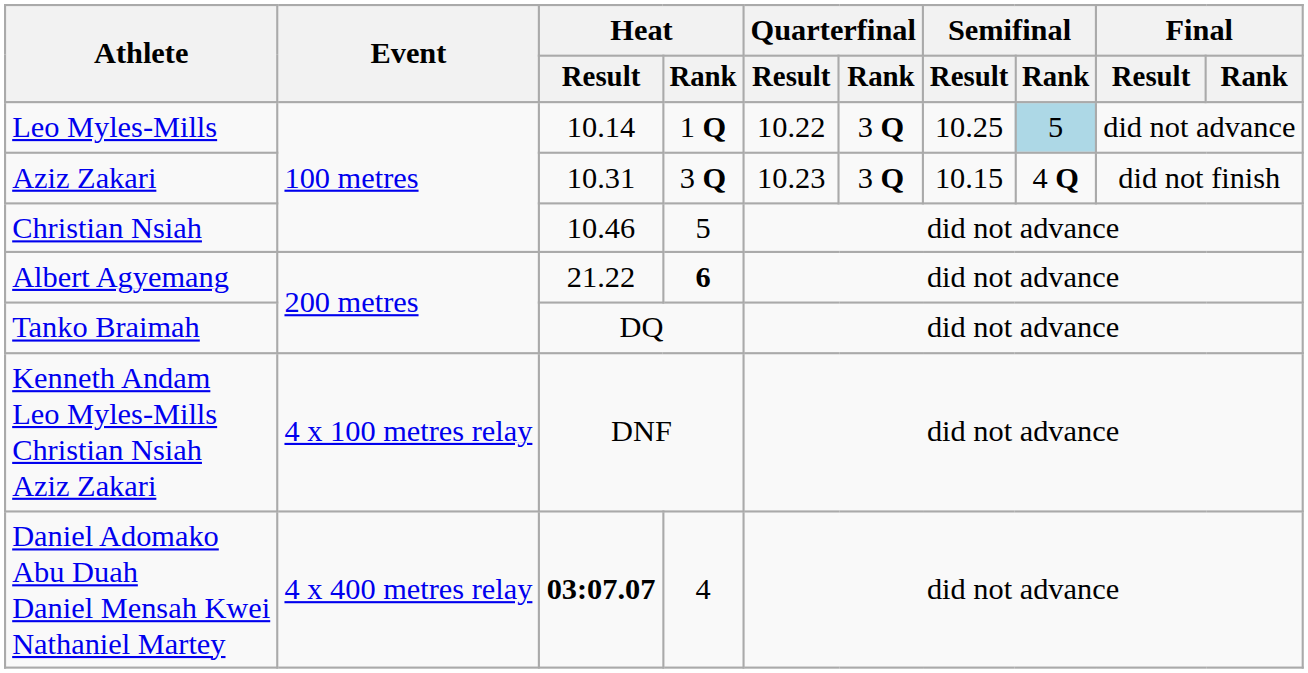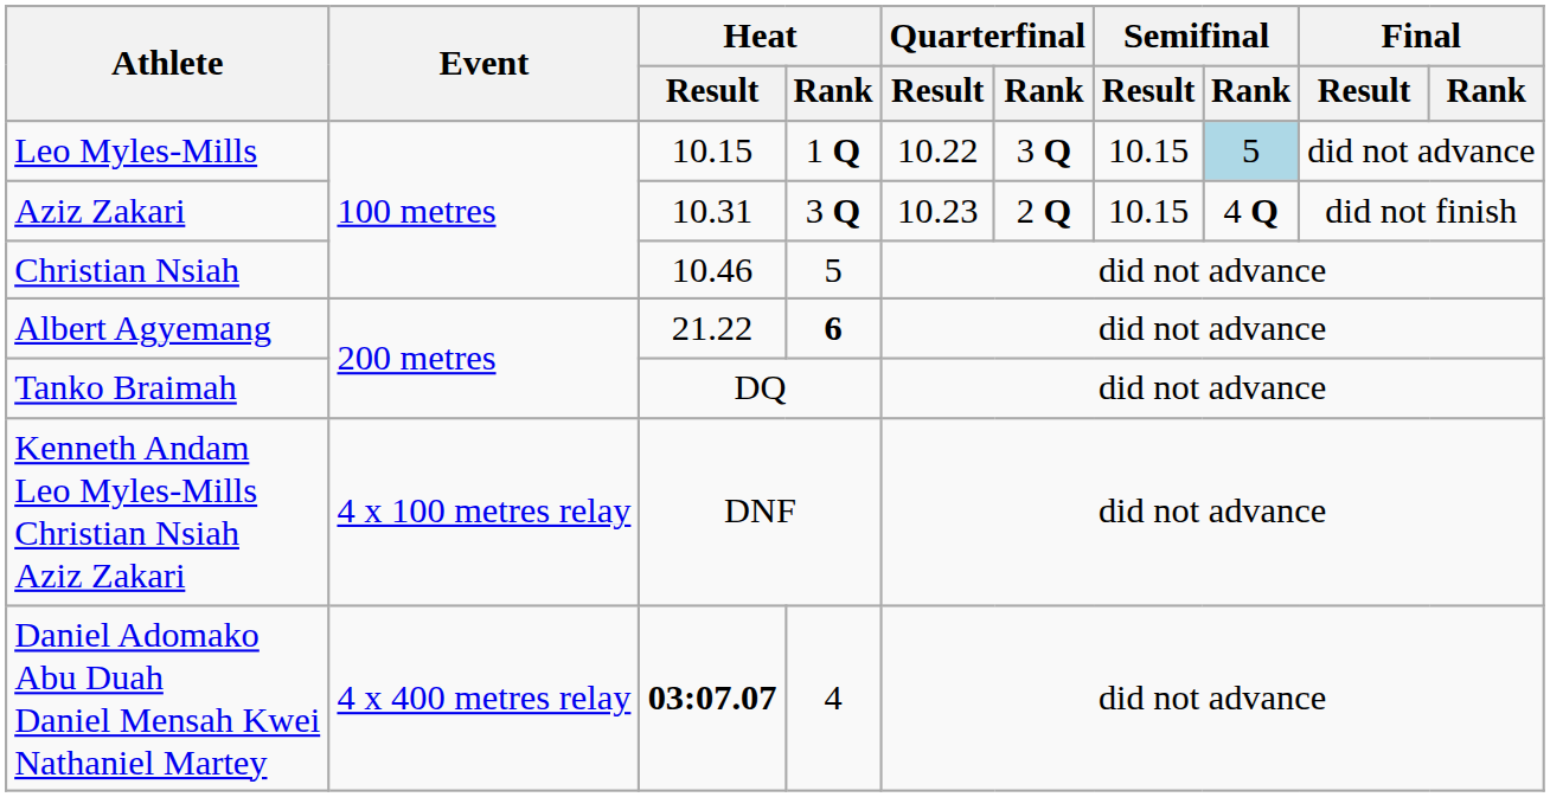 <table class="wikitable" style="font-size:90%">
 <tr>
 <th rowspan="2">Athlete</th>
 <th rowspan="2">Event</th>
 <th colspan="2">Heat</th>
 <th colspan="2">Quarterfinal</th>
 <th colspan="2">Semifinal</th>
 <th colspan="2">Final</th>
 </tr>
 <tr style="font-size:95%">
 <th>Result</th>
 <th>Rank</th>
 <th>Result</th>
 <th>Rank</th>
 <th>Result</th>
 <th>Rank</th>
 <th>Result</th>
 <th>Rank</th>
 </tr>
 <tr align=center>
 <td align=left><a href='#'>Leo Myles-Mills</a></td>
 <td rowspan=3 align=left><a href='#'>100 metres</a></td>
-<td>10.14</td>
+<td>10.15</td>
 <td>1 <strong>Q</strong></td>
 <td>10.22</td>
 <td>3 <strong>Q</strong></td>
-<td>10.25</td>
+<td>10.15</td>
 <td style="background: lightblue;">5</td>
 <td colspan=2>did not advance</td>
 </tr>
 <tr align=center>
 <td align=left><a href='#'>Aziz Zakari</a></td>
 <td>10.31</td>
 <td>3 <strong>Q</strong></td>
 <td>10.23</td>
-<td>3 <strong>Q</strong></td>
+<td>2 <strong>Q</strong></td>
 <td>10.15</td>
 <td>4 <strong>Q</strong></td>
 <td colspan=2>did not finish</td>
 </tr>
 <tr align=center>
 <td align=left><a href='#'>Christian Nsiah</a></td>
 <td>10.46</td>
 <td>5</td>
 <td colspan=6>did not advance</td>
 </tr>
 <tr align=center>
 <td align=left><a href='#'>Albert Agyemang</a></td>
 <td rowspan=2  align=left><a href='#'>200 metres</a></td>
 <td>21.22</td>
 <td><strong>6</strong></td>
 <td colspan=6>did not advance</td>
 </tr>
 <tr align=center>
 <td align=left><a href='#'>Tanko Braimah</a></td>
 <td colspan=2>DQ</td>
 <td colspan=6>did not advance</td>
 </tr>
 <tr align=center>
 <td align=left><a href='#'>Kenneth Andam</a><br><a href='#'>Leo Myles-Mills</a><br> <a href='#'>Christian Nsiah</a><br><a href='#'>Aziz Zakari</a></td>
 <td align=left><a href='#'>4 x 100 metres relay</a></td>
 <td colspan=2>DNF</td>
 <td colspan=6>did not advance</td>
 </tr>
 <tr align=center>
 <td align=left><a href='#'>Daniel Adomako</a><br><a href='#'>Abu Duah</a><br><a href='#'>Daniel Mensah Kwei</a><br><a href='#'>Nathaniel Martey</a></td>
 <td align=left><a href='#'>4 x 400 metres relay</a></td>
 <td><strong>03:07.07</strong></td>
 <td>4</td>
 <td colspan=6>did not advance</td>
 </tr>
 </table>
